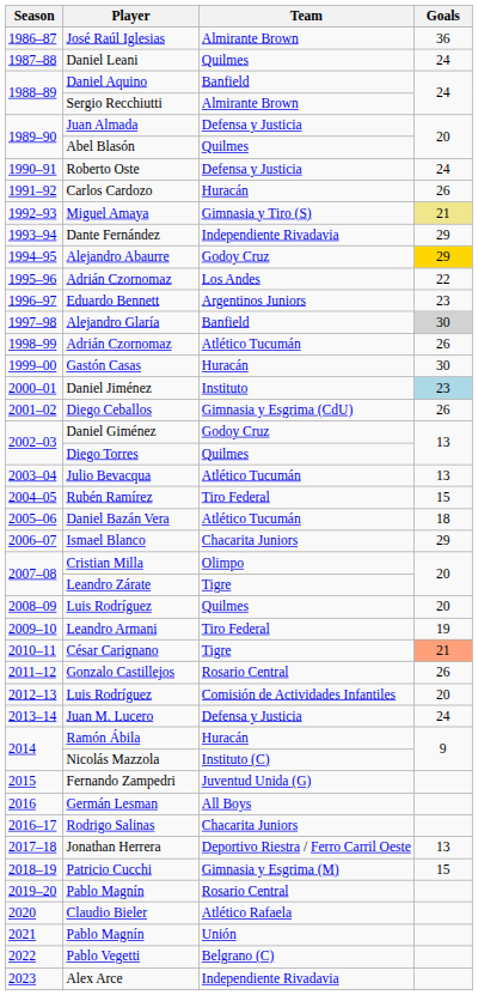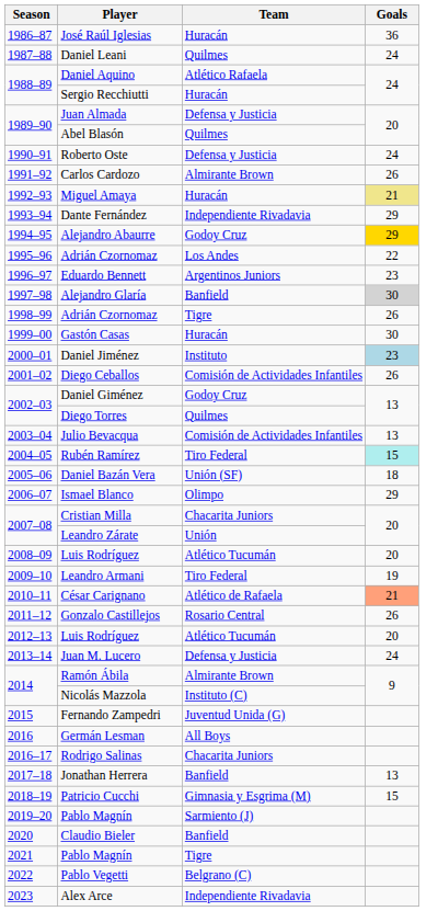 <table class="wikitable sortable" style="text-align:left">
 <tr>
 <th width=60px>Season</th>
 <th width=150px>Player</th>
 <th width= px>Team</th>
 <th width=60px>Goals</th>
 </tr>
 <tr>
 <td><a href='#'>1986–87</a></td>
 <td> <a href='#'>José Raúl Iglesias</a></td>
-<td><a href='#'>Almirante Brown</a></td>
+<td><a href='#'>Huracán</a></td>
 <td align=center>36</td>
 </tr>
 <tr>
 <td><a href='#'>1987–88</a></td>
 <td> Daniel Leani</td>
 <td><a href='#'>Quilmes</a></td>
 <td align=center>24</td>
 </tr>
 <tr>
 <td rowspan=2><a href='#'>1988–89</a></td>
 <td> <a href='#'>Daniel Aquino</a></td>
-<td><a href='#'>Banfield</a></td>
+<td><a href='#'>Atlético Rafaela</a></td>
 <td rowspan=2 style="text-align:center;">24</td>
 </tr>
 <tr>
 <td align=left> Sergio Recchiutti</td>
-<td><a href='#'>Almirante Brown</a></td>
+<td><a href='#'>Huracán</a></td>
 </tr>
 <tr>
 <td rowspan=2><a href='#'>1989–90</a></td>
 <td> <a href='#'>Juan Almada</a></td>
 <td><a href='#'>Defensa y Justicia</a></td>
 <td rowspan=2 style="text-align:center;">20</td>
 </tr>
 <tr>
 <td> Abel Blasón</td>
 <td><a href='#'>Quilmes</a></td>
 </tr>
 <tr>
 <td><a href='#'>1990–91</a></td>
 <td> Roberto Oste</td>
 <td><a href='#'>Defensa y Justicia</a></td>
 <td align=center>24</td>
 </tr>
 <tr>
 <td><a href='#'>1991–92</a></td>
 <td> Carlos Cardozo</td>
-<td><a href='#'>Huracán</a></td>
+<td><a href='#'>Almirante Brown</a></td>
 <td align=center>26</td>
 </tr>
 <tr>
 <td><a href='#'>1992–93</a></td>
 <td> <a href='#'>Miguel Amaya</a></td>
-<td><a href='#'>Gimnasia y Tiro (S)</a></td>
+<td><a href='#'>Huracán</a></td>
 <td align=center style="background: khaki;">21</td>
 </tr>
 <tr>
 <td><a href='#'>1993–94</a></td>
 <td> Dante Fernández</td>
 <td><a href='#'>Independiente Rivadavia</a></td>
 <td align=center>29</td>
 </tr>
 <tr>
 <td><a href='#'>1994–95</a></td>
 <td> <a href='#'>Alejandro Abaurre</a></td>
 <td><a href='#'>Godoy Cruz</a></td>
 <td align=center style="background: gold;">29</td>
 </tr>
 <tr>
 <td><a href='#'>1995–96</a></td>
 <td> <a href='#'>Adrián Czornomaz</a></td>
 <td><a href='#'>Los Andes</a></td>
 <td align=center>22</td>
 </tr>
 <tr>
 <td><a href='#'>1996–97</a></td>
 <td> <a href='#'>Eduardo Bennett</a></td>
 <td><a href='#'>Argentinos Juniors</a></td>
 <td align=center>23</td>
 </tr>
 <tr>
 <td><a href='#'>1997–98</a></td>
 <td> <a href='#'>Alejandro Glaría</a></td>
 <td><a href='#'>Banfield</a></td>
 <td align=center style="background: lightgrey;">30</td>
 </tr>
 <tr>
 <td><a href='#'>1998–99</a></td>
 <td> <a href='#'>Adrián Czornomaz</a></td>
-<td><a href='#'>Atlético Tucumán</a></td>
+<td><a href='#'>Tigre</a></td>
 <td align=center>26</td>
 </tr>
 <tr>
 <td><a href='#'>1999–00</a></td>
 <td align=left> <a href='#'>Gastón Casas</a></td>
 <td><a href='#'>Huracán</a></td>
 <td align=center>30</td>
 </tr>
 <tr>
 <td><a href='#'>2000–01</a></td>
 <td align=left> Daniel Jiménez</td>
 <td><a href='#'>Instituto</a></td>
 <td align=center style="background: lightblue;">23</td>
 </tr>
 <tr>
 <td><a href='#'>2001–02</a></td>
 <td align=left> <a href='#'>Diego Ceballos</a></td>
-<td><a href='#'>Gimnasia y Esgrima (CdU)</a></td>
+<td><a href='#'>Comisión de Actividades Infantiles</a></td>
 <td align=center>26</td>
 </tr>
 <tr>
 <td rowspan=2><a href='#'>2002–03</a></td>
 <td align=left> Daniel Giménez</td>
 <td><a href='#'>Godoy Cruz</a></td>
 <td rowspan=2 style="text-align:center;">13</td>
 </tr>
 <tr>
 <td> <a href='#'>Diego Torres</a></td>
 <td><a href='#'>Quilmes</a></td>
 </tr>
 <tr>
 <td><a href='#'>2003–04</a></td>
 <td> <a href='#'>Julio Bevacqua</a></td>
-<td><a href='#'>Atlético Tucumán</a></td>
+<td><a href='#'>Comisión de Actividades Infantiles</a></td>
 <td align=center>13</td>
 </tr>
 <tr>
 <td><a href='#'>2004–05</a></td>
 <td> <a href='#'>Rubén Ramírez</a></td>
 <td><a href='#'>Tiro Federal</a></td>
-<td align=center>15</td>
+<td align=center style="background: paleturquoise;">15</td>
 </tr>
 <tr>
 <td><a href='#'>2005–06</a></td>
 <td> <a href='#'>Daniel Bazán Vera</a></td>
-<td><a href='#'>Atlético Tucumán</a></td>
+<td><a href='#'>Unión (SF)</a></td>
 <td align=center>18</td>
 </tr>
 <tr>
 <td><a href='#'>2006–07</a></td>
 <td> <a href='#'>Ismael Blanco</a></td>
-<td><a href='#'>Chacarita Juniors</a></td>
+<td><a href='#'>Olimpo</a></td>
 <td align=center>29</td>
 </tr>
 <tr>
 <td rowspan=2><a href='#'>2007–08</a></td>
 <td> <a href='#'>Cristian Milla</a></td>
-<td><a href='#'>Olimpo</a></td>
+<td><a href='#'>Chacarita Juniors</a></td>
 <td rowspan=2 style="text-align:center;">20</td>
 </tr>
 <tr>
 <td> <a href='#'>Leandro Zárate</a></td>
-<td><a href='#'>Tigre</a></td>
+<td><a href='#'>Unión</a></td>
 </tr>
 <tr>
 <td><a href='#'>2008–09</a></td>
 <td> <a href='#'>Luis Rodríguez</a></td>
-<td><a href='#'>Quilmes</a></td>
+<td><a href='#'>Atlético Tucumán</a></td>
 <td align=center>20</td>
 </tr>
 <tr>
 <td><a href='#'>2009–10</a></td>
 <td> <a href='#'>Leandro Armani</a></td>
 <td><a href='#'>Tiro Federal</a></td>
 <td align=center>19</td>
 </tr>
 <tr>
 <td><a href='#'>2010–11</a></td>
 <td> <a href='#'>César Carignano</a></td>
-<td><a href='#'>Tigre</a></td>
+<td><a href='#'>Atlético de Rafaela</a></td>
 <td align=center style="background: lightsalmon;">21</td>
 </tr>
 <tr>
 <td><a href='#'>2011–12</a></td>
 <td> <a href='#'>Gonzalo Castillejos</a></td>
 <td><a href='#'>Rosario Central</a></td>
 <td align=center>26</td>
 </tr>
 <tr>
 <td><a href='#'>2012–13</a></td>
 <td> <a href='#'>Luis Rodríguez</a></td>
-<td><a href='#'>Comisión de Actividades Infantiles</a></td>
+<td><a href='#'>Atlético Tucumán</a></td>
 <td align=center>20</td>
 </tr>
 <tr>
 <td><a href='#'>2013–14</a></td>
 <td> <a href='#'>Juan M. Lucero</a></td>
 <td><a href='#'>Defensa y Justicia</a></td>
 <td align=center>24</td>
 </tr>
 <tr>
 <td rowspan=2><a href='#'>2014</a></td>
 <td> <a href='#'>Ramón Ábila</a></td>
-<td><a href='#'>Huracán</a></td>
+<td><a href='#'>Almirante Brown</a></td>
 <td rowspan=2 style="text-align:center;">9</td>
 </tr>
 <tr>
 <td> Nicolás Mazzola</td>
 <td><a href='#'>Instituto (C)</a></td>
 </tr>
 <tr>
 <td><a href='#'>2015</a></td>
 <td> Fernando Zampedri</td>
 <td><a href='#'>Juventud Unida (G)</a></td>
 <td></td>
 </tr>
 <tr>
 <td><a href='#'>2016</a></td>
 <td> <a href='#'>Germán Lesman</a></td>
 <td><a href='#'>All Boys</a></td>
 <td></td>
 </tr>
 <tr>
 <td><a href='#'>2016–17</a></td>
 <td> <a href='#'>Rodrigo Salinas</a></td>
 <td><a href='#'>Chacarita Juniors</a></td>
 <td></td>
 </tr>
 <tr>
 <td><a href='#'>2017–18</a></td>
 <td> Jonathan Herrera</td>
-<td><a href='#'>Deportivo Riestra</a> / <a href='#'>Ferro Carril Oeste</a></td>
+<td><a href='#'>Banfield</a></td>
 <td align=center>13</td>
 </tr>
 <tr>
 <td><a href='#'>2018–19</a></td>
 <td> <a href='#'>Patricio Cucchi</a></td>
 <td><a href='#'>Gimnasia y Esgrima (M)</a></td>
 <td align=center>15</td>
 </tr>
 <tr>
 <td><a href='#'>2019–20</a></td>
 <td> <a href='#'>Pablo Magnín</a></td>
-<td><a href='#'>Rosario Central</a></td>
+<td><a href='#'>Sarmiento (J)</a></td>
 <td></td>
 </tr>
 <tr>
 <td><a href='#'>2020</a></td>
 <td> <a href='#'>Claudio Bieler</a></td>
-<td><a href='#'>Atlético Rafaela</a></td>
+<td><a href='#'>Banfield</a></td>
 <td></td>
 </tr>
 <tr>
 <td><a href='#'>2021</a></td>
 <td> <a href='#'>Pablo Magnín</a></td>
-<td><a href='#'>Unión</a></td>
+<td><a href='#'>Tigre</a></td>
 <td></td>
 </tr>
 <tr>
 <td><a href='#'>2022</a></td>
 <td> <a href='#'>Pablo Vegetti</a></td>
 <td><a href='#'>Belgrano (C)</a></td>
 <td></td>
 </tr>
 <tr>
 <td><a href='#'>2023</a></td>
 <td> Alex Arce</td>
 <td><a href='#'>Independiente Rivadavia</a></td>
 <td></td>
 </tr>
 </table>
